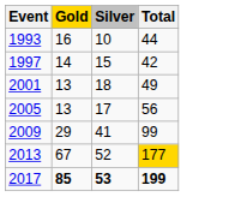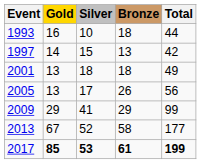 <table class="wikitable">
 <tr>
 <th>Event</th>
 <td style="background:gold; font-weight:bold;">Gold</td>
 <td style="background:silver; font-weight:bold;">Silver</td>
+<td style="background:#c96; font-weight:bold;">Bronze</td>
 <th>Total</th>
 </tr>
 <tr>
 <td><a href='#'>1993</a></td>
 <td>16</td>
 <td>10</td>
+<td>18</td>
 <td>44</td>
 </tr>
 <tr>
 <td><a href='#'>1997</a></td>
 <td>14</td>
 <td>15</td>
+<td>13</td>
 <td>42</td>
 </tr>
 <tr>
 <td><a href='#'>2001</a></td>
 <td>13</td>
+<td>18</td>
 <td>18</td>
 <td>49</td>
 </tr>
 <tr>
 <td><a href='#'>2005</a></td>
 <td>13</td>
 <td>17</td>
+<td>26</td>
 <td>56</td>
 </tr>
 <tr>
 <td><a href='#'>2009</a></td>
 <td>29</td>
 <td>41</td>
+<td>29</td>
 <td>99</td>
 </tr>
 <tr>
 <td><a href='#'>2013</a></td>
 <td>67</td>
 <td>52</td>
-<td style="background: gold;">177</td>
+<td>58</td>
+<td>177</td>
 </tr>
 <tr>
 <td><a href='#'>2017</a></td>
 <td><strong>85</strong></td>
 <td><strong>53</strong></td>
+<td><strong>61</strong></td>
 <td><strong>199</strong></td>
 </tr>
 </table>
